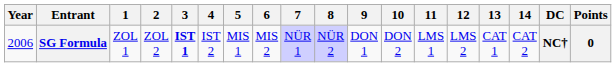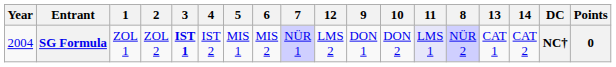 <table class="wikitable" style="text-align:center; font-size:85%">
 <tr>
 <th>Year</th>
 <th>Entrant</th>
 <th>1</th>
 <th>2</th>
 <th>3</th>
 <th>4</th>
 <th>5</th>
 <th>6</th>
 <th>7</th>
-<th>8</th>
+<th>12</th>
 <th>9</th>
 <th>10</th>
 <th>11</th>
-<th>12</th>
+<th>8</th>
 <th>13</th>
 <th>14</th>
 <th>DC</th>
 <th>Points</th>
 </tr>
 <tr>
-<td><a href='#'>2006</a></td>
+<td><a href='#'>2004</a></td>
 <th nowrap><a href='#'>SG Formula</a></th>
 <td><a href='#'>ZOL<br>1</a></td>
 <td><a href='#'>ZOL<br>2</a></td>
 <td><strong><a href='#'>IST<br>1</a></strong></td>
 <td><a href='#'>IST<br>2</a></td>
 <td><a href='#'>MIS<br>1</a></td>
 <td><a href='#'>MIS<br>2</a></td>
 <td style="background:#cfcfff;"><a href='#'>NÜR<br>1</a><br></td>
-<td style="background:#cfcfff;"><a href='#'>NÜR<br>2</a><br></td>
+<td><a href='#'>LMS<br>2</a></td>
 <td><a href='#'>DON<br>1</a></td>
 <td><a href='#'>DON<br>2</a></td>
-<td><a href='#'>LMS<br>1</a></td>
-<td><a href='#'>LMS<br>2</a></td>
+<td style="background: lavender;"><a href='#'>LMS<br>1</a></td>
+<td style="background:#cfcfff;"><a href='#'>NÜR<br>2</a><br></td>
 <td><a href='#'>CAT<br>1</a></td>
 <td><a href='#'>CAT<br>2</a></td>
 <th>NC†</th>
 <th>0</th>
 </tr>
 </table>
